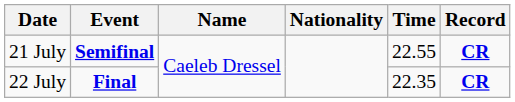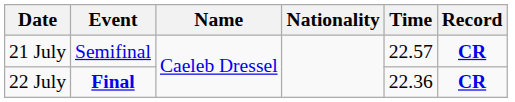 <table class="wikitable" style=text-align:center>
 <tr>
 <th>Date</th>
 <th>Event</th>
 <th>Name</th>
 <th>Nationality</th>
 <th>Time</th>
 <th>Record</th>
 </tr>
 <tr>
 <td>21 July</td>
-<td><strong><a href='#'>Semifinal</a></strong></td>
+<td><a href='#'>Semifinal</a></td>
 <td rowspan=2 align=left><a href='#'>Caeleb Dressel</a></td>
 <td rowspan=2 align=left></td>
-<td>22.55</td>
+<td>22.57</td>
 <td><strong><a href='#'>CR</a></strong></td>
 </tr>
 <tr>
 <td>22 July</td>
 <td><strong><a href='#'>Final</a></strong></td>
-<td>22.35</td>
+<td>22.36</td>
 <td><strong><a href='#'>CR</a></strong></td>
 </tr>
 </table>
